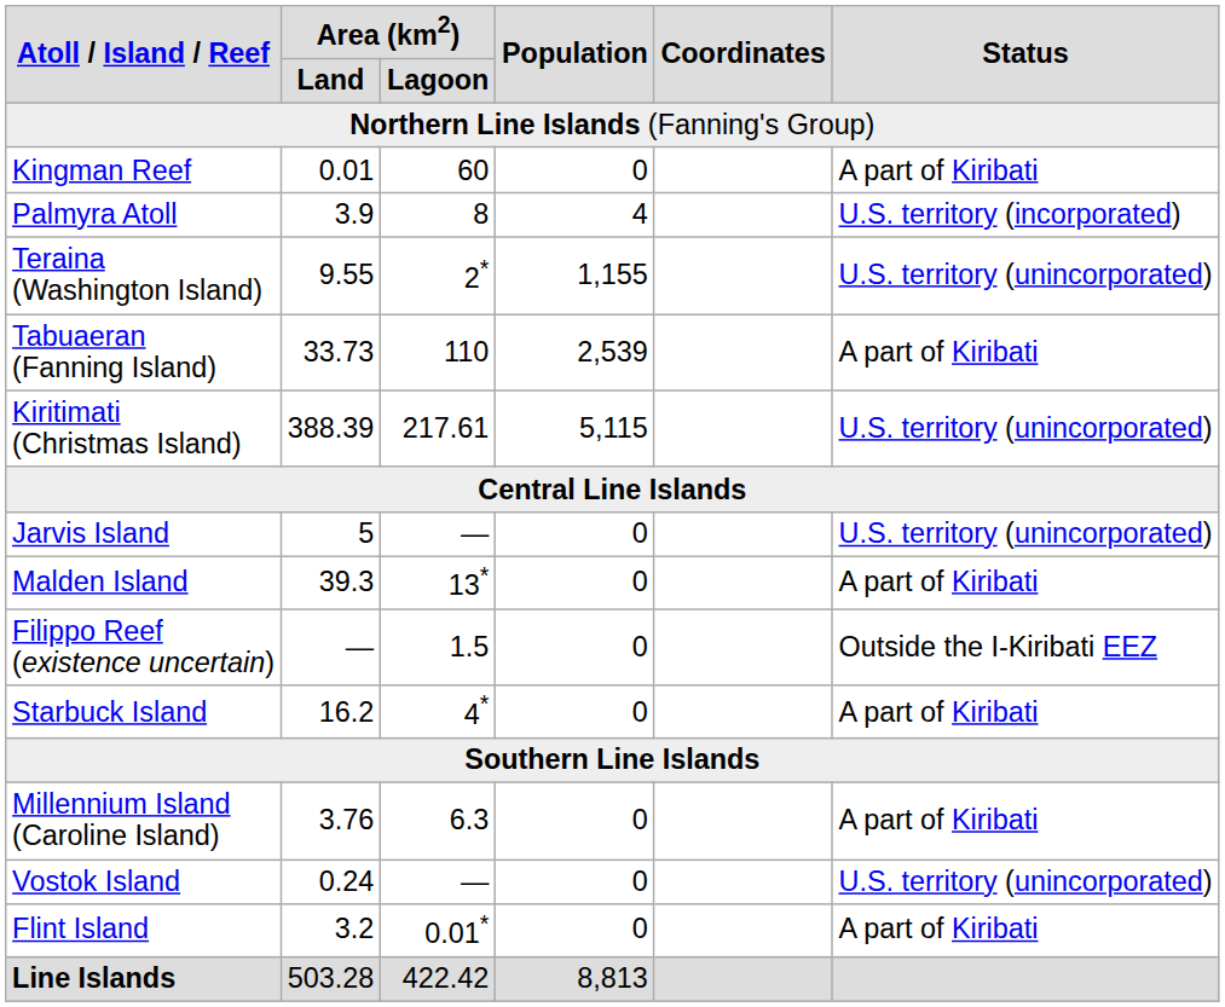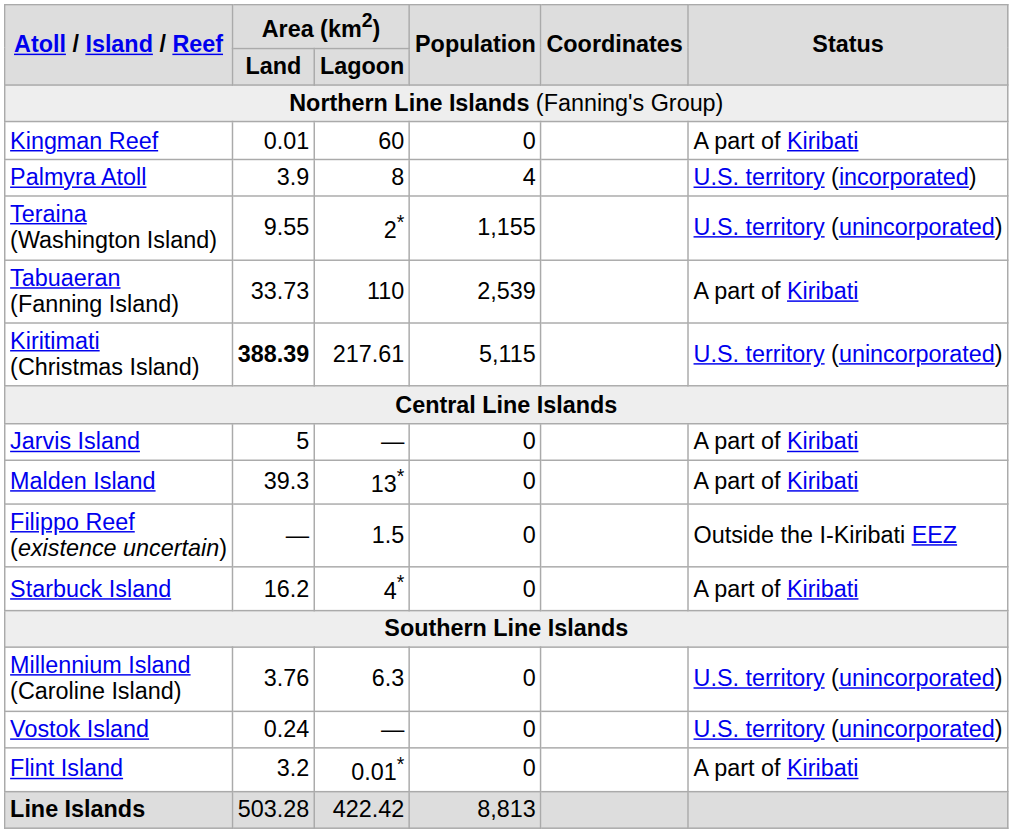 <table class="wikitable">
 <tr>
 <th style="background: #DDD;" rowspan=2><a href='#'>Atoll</a> / <a href='#'>Island</a> / <a href='#'>Reef</a></th>
 <th style="background: #DDD;" colspan=2>Area (km<sup>2</sup>)</th>
 <th style="background: #DDD;" rowspan=2>Population</th>
 <th style="background: #DDD;" rowspan=2>Coordinates</th>
 <th style="background: #DDD;" rowspan=2>Status</th>
 </tr>
 <tr>
 <th style="background: #DDD;">Land</th>
 <th style="background: #DDD;">Lagoon</th>
 </tr>
 <tr>
 <td style="background: #EEE;" colspan="6" align="center"><strong>Northern Line Islands</strong> (Fanning's Group)</td>
 </tr>
 <tr style="background: #FFF;">
 <td><a href='#'>Kingman Reef</a></td>
 <td align="right">0.01</td>
 <td align="right">60</td>
 <td align="right">0</td>
 <td></td>
 <td>A part of <a href='#'>Kiribati</a></td>
 </tr>
 <tr style="background: #FFF;">
 <td><a href='#'>Palmyra Atoll</a></td>
 <td align="right">3.9</td>
 <td align="right">8</td>
 <td align="right">4</td>
 <td></td>
 <td><a href='#'>U.S. territory</a> (<a href='#'>incorporated</a>)</td>
 </tr>
 <tr style="background: #FFF;">
 <td><a href='#'>Teraina</a><br>(Washington Island)</td>
 <td align="right">9.55</td>
 <td align="right">2<sup>*</sup></td>
 <td align="right">1,155</td>
 <td></td>
 <td><a href='#'>U.S. territory</a> (<a href='#'>unincorporated</a>)</td>
 </tr>
 <tr style="background: #FFF;">
 <td><a href='#'>Tabuaeran</a><br>(Fanning Island)</td>
 <td align="right">33.73</td>
 <td align="right">110</td>
 <td align="right">2,539</td>
 <td></td>
 <td>A part of <a href='#'>Kiribati</a></td>
 </tr>
 <tr style="background: #FFF;">
 <td><a href='#'>Kiritimati</a><br>(Christmas Island)</td>
-<td align="right">388.39</td>
+<td align="right"><strong>388.39</strong></td>
 <td align="right">217.61</td>
 <td align="right">5,115</td>
 <td></td>
 <td><a href='#'>U.S. territory</a> (<a href='#'>unincorporated</a>)</td>
 </tr>
 <tr>
 <td style="background: #EEE;" colspan="6" align="center"><strong>Central Line Islands</strong></td>
 </tr>
 <tr style="background: #FFF;">
 <td><a href='#'>Jarvis Island</a></td>
 <td align="right">5</td>
 <td align="right">—</td>
 <td align="right">0</td>
 <td></td>
-<td><a href='#'>U.S. territory</a> (<a href='#'>unincorporated</a>)</td>
+<td>A part of <a href='#'>Kiribati</a></td>
 </tr>
 <tr style="background: #FFF;">
 <td><a href='#'>Malden Island</a></td>
 <td align="right">39.3</td>
 <td align="right">13<sup>*</sup></td>
 <td align="right">0</td>
 <td></td>
 <td>A part of <a href='#'>Kiribati</a></td>
 </tr>
 <tr style="background: #FFF;">
 <td><a href='#'>Filippo Reef</a><br>(<em>existence uncertain</em>)</td>
 <td align="right">—</td>
 <td align="right">1.5</td>
 <td align="right">0</td>
 <td></td>
 <td>Outside the I-Kiribati <a href='#'>EEZ</a></td>
 </tr>
 <tr style="background: #FFF;">
 <td><a href='#'>Starbuck Island</a></td>
 <td align="right">16.2</td>
 <td align="right">4<sup>*</sup></td>
 <td align="right">0</td>
 <td></td>
 <td>A part of <a href='#'>Kiribati</a></td>
 </tr>
 <tr>
 <td style="background: #EEE;" colspan="6" align="center"><strong>Southern Line Islands</strong></td>
 </tr>
 <tr style="background: #FFF;">
 <td><a href='#'>Millennium Island</a><br>(Caroline Island)</td>
 <td align="right">3.76</td>
 <td align="right">6.3</td>
 <td align="right">0</td>
 <td></td>
-<td>A part of <a href='#'>Kiribati</a></td>
+<td><a href='#'>U.S. territory</a> (<a href='#'>unincorporated</a>)</td>
 </tr>
 <tr style="background: #FFF;">
 <td><a href='#'>Vostok Island</a></td>
 <td align="right">0.24</td>
 <td align="right">—</td>
 <td align="right">0</td>
 <td></td>
 <td><a href='#'>U.S. territory</a> (<a href='#'>unincorporated</a>)</td>
 </tr>
 <tr style="background: #FFF;">
 <td><a href='#'>Flint Island</a></td>
 <td align="right">3.2</td>
 <td align="right">0.01<sup>*</sup></td>
 <td align="right">0</td>
 <td></td>
 <td>A part of <a href='#'>Kiribati</a></td>
 </tr>
 <tr style="background: #DDD;">
 <td><strong>Line Islands</strong></td>
 <td align="right">503.28</td>
 <td align="right">422.42</td>
 <td align="right">8,813</td>
 <td></td>
 <td></td>
 </tr>
 </table>
